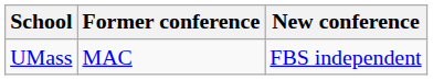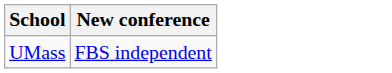 <table class="wikitable sortable">
 <tr>
 <th>School</th>
-<th>Former conference</th>
 <th>New conference</th>
 </tr>
 <tr>
 <td><a href='#'>UMass</a></td>
-<td><a href='#'>MAC</a></td>
 <td><a href='#'>FBS independent</a></td>
 </tr>
 </table>
